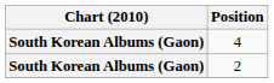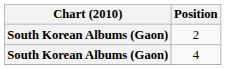 <table class="wikitable plainrowheaders" style="text-align:center;">
 <tr>
 <th>Chart (2010)</th>
 <th>Position</th>
 </tr>
 <tr>
+<th scope="row">South Korean Albums (Gaon)</th>
+<td>2</td>
+</tr>
+<tr>
 <th scope="row">South Korean Albums (Gaon)<br></th>
 <td>4</td>
 </tr>
 <tr>
-<th scope="row">South Korean Albums (Gaon)</th>
-<td>2</td>
-</tr>
-<tr>
 </tr>
 </table>
